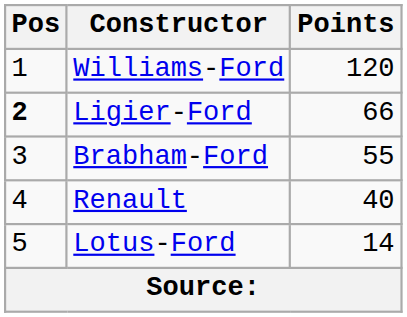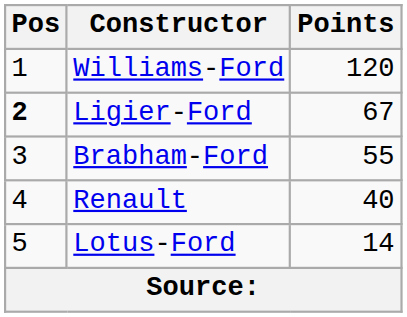 <table class="wikitable" style="font-size: 95%;">
 <tr>
 <th>Pos</th>
 <th>Constructor</th>
 <th>Points</th>
 </tr>
 <tr>
 <td>1</td>
 <td> <a href='#'>Williams</a>-<a href='#'>Ford</a></td>
 <td align="right">120</td>
 </tr>
 <tr>
 <td><strong>2</strong></td>
 <td> <a href='#'>Ligier</a>-<a href='#'>Ford</a></td>
-<td align="right">66</td>
+<td align="right">67</td>
 </tr>
 <tr>
 <td>3</td>
 <td> <a href='#'>Brabham</a>-<a href='#'>Ford</a></td>
 <td align="right">55</td>
 </tr>
 <tr>
 <td>4</td>
 <td> <a href='#'>Renault</a></td>
 <td align="right">40</td>
 </tr>
 <tr>
 <td>5</td>
 <td> <a href='#'>Lotus</a>-<a href='#'>Ford</a></td>
 <td align="right">14</td>
 </tr>
 <tr>
 <th colspan=4>Source:</th>
 </tr>
 </table>
